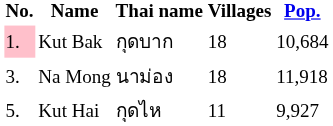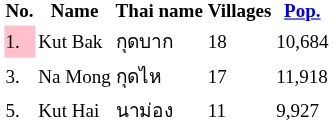 <table>
 <tr>
 <th>No.</th>
 <th>Name</th>
 <th>Thai name</th>
 <th>Villages</th>
 <th><a href='#'>Pop.</a></th>
 </tr>
 <tr>
 <td style="background: pink;">1.</td>
 <td>Kut Bak</td>
 <td>กุดบาก</td>
 <td>18</td>
 <td>10,684</td>
 <td></td>
 </tr>
 <tr>
 <td>3.</td>
 <td>Na Mong</td>
-<td>นาม่อง</td>
-<td>18</td>
+<td>กุดไห</td>
+<td>17</td>
 <td>11,918</td>
 <td></td>
 </tr>
 <tr>
 <td>5.</td>
 <td>Kut Hai</td>
-<td>กุดไห</td>
+<td>นาม่อง</td>
 <td>11</td>
 <td>9,927</td>
 <td></td>
 </tr>
 </table>
